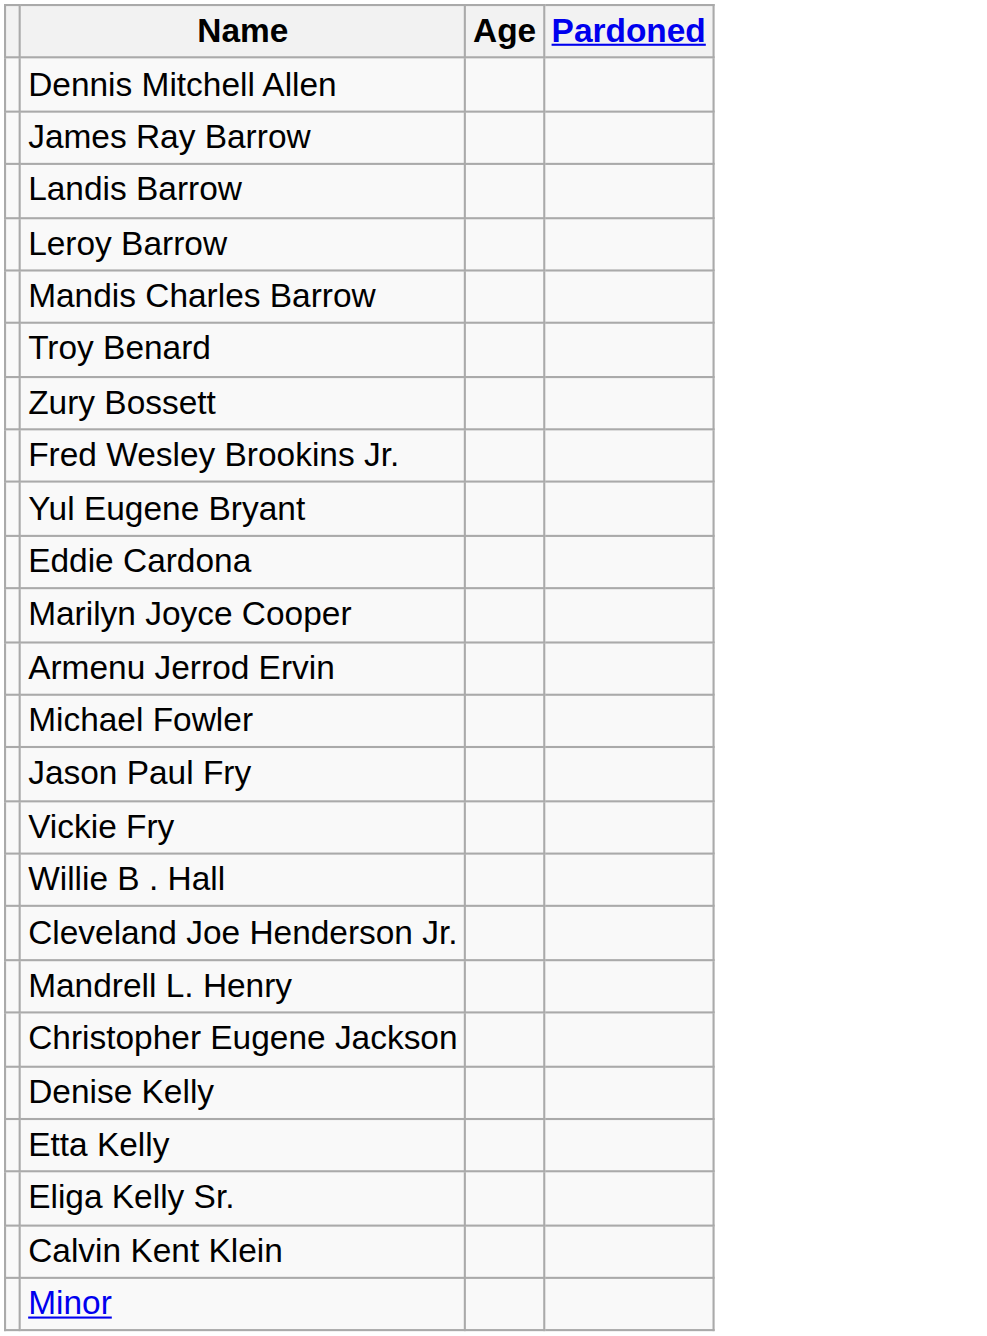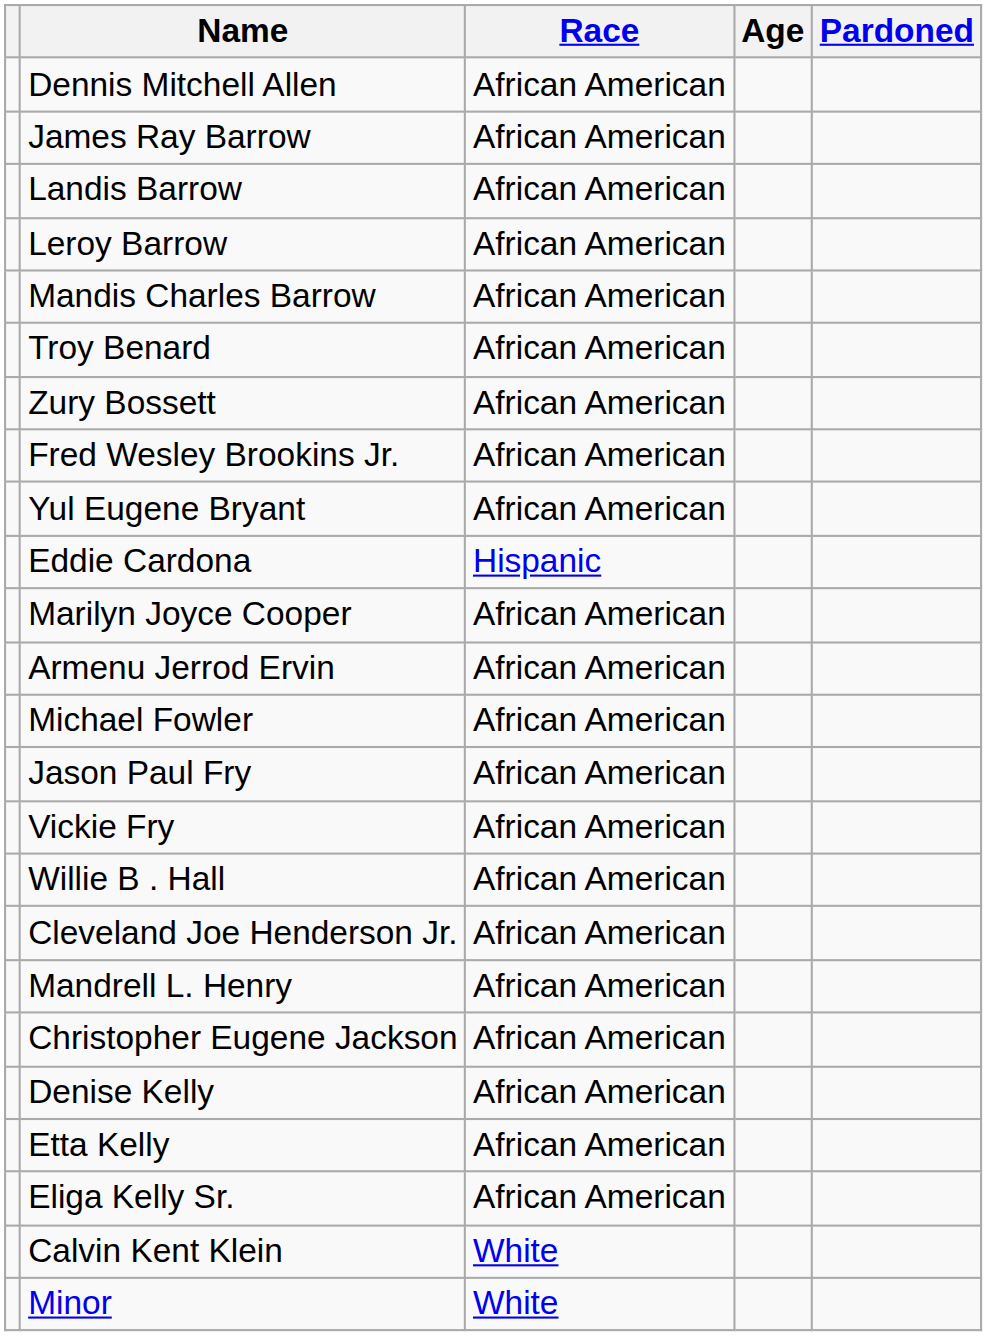 <table class="wikitable">
 <tr>
 <th scope="col"></th>
 <th scope="col">Name</th>
+<th scope="col"><a href='#'>Race</a></th>
 <th scope="col">Age</th>
 <th scope="col"><a href='#'>Pardoned</a></th>
 </tr>
 <tr>
 <td scope="row"></td>
 <td>Dennis Mitchell Allen</td>
+<td>African American</td>
 <td></td>
 <td></td>
 </tr>
 <tr>
 <td scope="row"></td>
 <td>James Ray Barrow</td>
+<td>African American</td>
 <td></td>
 <td></td>
 </tr>
 <tr>
 <td scope="row"></td>
 <td>Landis Barrow</td>
+<td>African American</td>
 <td></td>
 <td></td>
 </tr>
 <tr>
 <td scope="row"></td>
 <td>Leroy Barrow</td>
+<td>African American</td>
 <td></td>
 <td></td>
 </tr>
 <tr>
 <td scope="row"></td>
 <td>Mandis Charles Barrow</td>
+<td>African American</td>
 <td></td>
 <td></td>
 </tr>
 <tr>
 <td scope="row"></td>
 <td>Troy Benard</td>
+<td>African American</td>
 <td></td>
 <td></td>
 </tr>
 <tr>
 <td scope="row"></td>
 <td>Zury Bossett</td>
+<td>African American</td>
 <td></td>
 <td></td>
 </tr>
 <tr>
 <td scope="row"></td>
 <td>Fred Wesley Brookins Jr.</td>
+<td>African American</td>
 <td></td>
 <td></td>
 </tr>
 <tr>
 <td scope="row"></td>
 <td>Yul Eugene Bryant</td>
+<td>African American</td>
 <td></td>
 <td></td>
 </tr>
 <tr>
 <td scope="row"></td>
 <td>Eddie Cardona</td>
+<td><a href='#'>Hispanic</a></td>
 <td></td>
 <td></td>
 </tr>
 <tr>
 <td scope="row"></td>
 <td>Marilyn Joyce Cooper</td>
+<td>African American</td>
 <td></td>
 <td></td>
 </tr>
 <tr>
 <td scope="row"></td>
 <td>Armenu Jerrod Ervin</td>
+<td>African American</td>
 <td></td>
 <td></td>
 </tr>
 <tr>
 <td scope="row"></td>
 <td>Michael Fowler</td>
+<td>African American</td>
 <td></td>
 <td></td>
 </tr>
 <tr>
 <td scope="row"></td>
 <td>Jason Paul Fry</td>
+<td>African American</td>
 <td></td>
 <td></td>
 </tr>
 <tr>
 <td scope="row"></td>
 <td>Vickie Fry</td>
+<td>African American</td>
 <td></td>
 <td></td>
 </tr>
 <tr>
 <td scope="row"></td>
 <td>Willie B . Hall</td>
+<td>African American</td>
 <td></td>
 <td></td>
 </tr>
 <tr>
 <td scope="row"></td>
 <td>Cleveland Joe Henderson Jr.</td>
+<td>African American</td>
 <td></td>
 <td></td>
 </tr>
 <tr>
 <td scope="row"></td>
 <td>Mandrell L. Henry</td>
+<td>African American</td>
 <td></td>
 <td></td>
 </tr>
 <tr>
 <td scope="row"></td>
 <td>Christopher Eugene Jackson</td>
+<td>African American</td>
 <td></td>
 <td></td>
 </tr>
 <tr>
 <td scope="row"></td>
 <td>Denise Kelly</td>
+<td>African American</td>
 <td></td>
 <td></td>
 </tr>
 <tr>
 <td scope="row"></td>
 <td>Etta Kelly</td>
+<td>African American</td>
 <td></td>
 <td></td>
 </tr>
 <tr>
 <td scope="row"></td>
 <td>Eliga Kelly Sr.</td>
+<td>African American</td>
 <td></td>
 <td></td>
 </tr>
 <tr>
 <td scope="row"></td>
 <td>Calvin Kent Klein</td>
+<td><a href='#'>White</a></td>
 <td></td>
 <td></td>
 </tr>
 <tr>
 <td scope="row"></td>
 <td><a href='#'>Minor</a></td>
+<td><a href='#'>White</a></td>
 <td></td>
 <td></td>
 </tr>
 </table>
